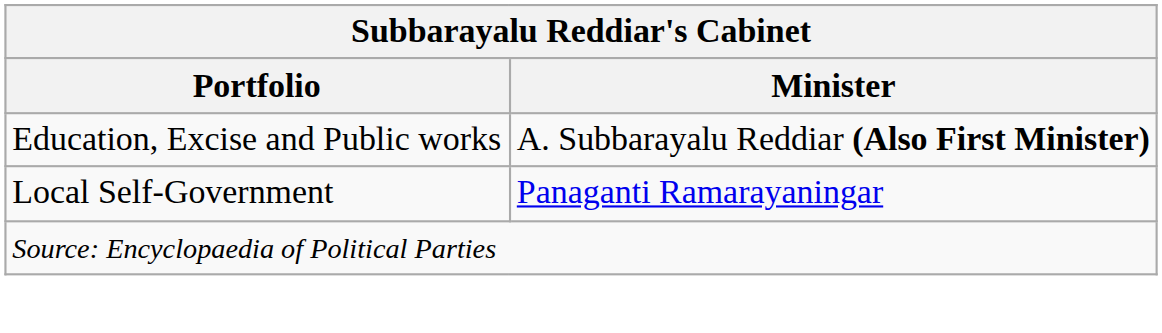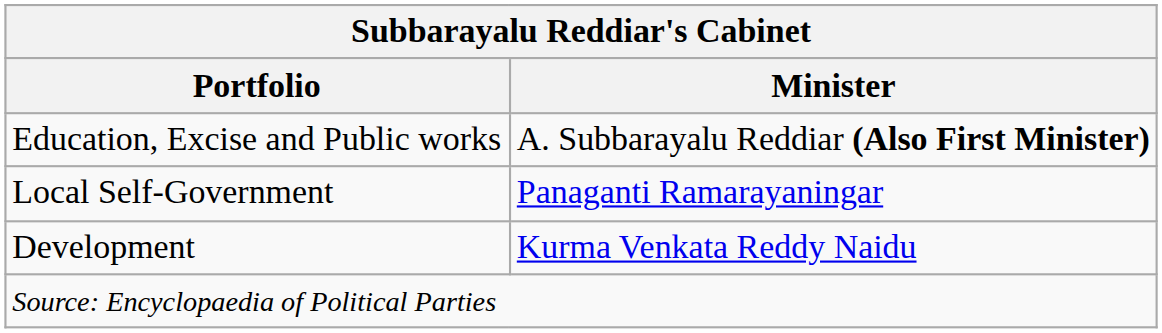 <table class="wikitable sortable" style="margin:1em auto;">
 <tr>
 <th colspan="2">Subbarayalu Reddiar's Cabinet</th>
 </tr>
 <tr>
 <th>Portfolio</th>
 <th>Minister</th>
 </tr>
 <tr>
 <td>Education, Excise and Public works</td>
 <td>A. Subbarayalu Reddiar <strong>(Also First Minister)</strong></td>
 </tr>
 <tr>
 <td>Local Self-Government</td>
 <td><a href='#'>Panaganti Ramarayaningar</a></td>
 </tr>
 <tr>
+<td>Development</td>
+<td><a href='#'>Kurma Venkata Reddy Naidu</a></td>
+</tr>
+<tr>
 <td colspan="2" align="left"><small><em>Source: Encyclopaedia of Political Parties</em></small></td>
 </tr>
 </table>
